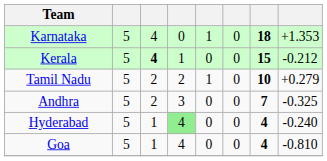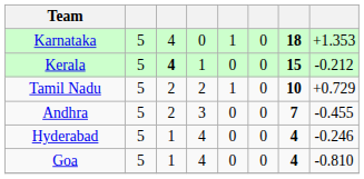 <table class="wikitable" style="text-align:center">
 <tr>
 <th style="width:120px">Team</th>
 <th style="width:25px"></th>
 <th style="width:25px"></th>
 <th style="width:25px"></th>
 <th style="width:25px"></th>
 <th style="width:25px"></th>
 <th style="width:25px"></th>
 <th style="width:40px;"></th>
 </tr>
 <tr style="background:#cfc;">
 <td><a href='#'>Karnataka</a></td>
 <td>5</td>
 <td>4</td>
 <td>0</td>
 <td>1</td>
 <td>0</td>
 <td><strong>18</strong></td>
 <td>+1.353</td>
 </tr>
 <tr style="background:#cfc;">
 <td><a href='#'>Kerala</a></td>
 <td>5</td>
 <td><strong>4</strong></td>
 <td>1</td>
 <td>0</td>
 <td>0</td>
 <td><strong>15</strong></td>
 <td>-0.212</td>
 </tr>
 <tr>
 <td><a href='#'>Tamil Nadu</a></td>
 <td>5</td>
 <td>2</td>
 <td>2</td>
 <td>1</td>
 <td>0</td>
 <td><strong>10</strong></td>
-<td>+0.279</td>
+<td>+0.729</td>
 </tr>
 <tr>
 <td><a href='#'>Andhra</a></td>
 <td>5</td>
 <td>2</td>
 <td>3</td>
 <td>0</td>
 <td>0</td>
 <td><strong>7</strong></td>
-<td>-0.325</td>
+<td>-0.455</td>
 </tr>
 <tr>
 <td><a href='#'>Hyderabad</a></td>
 <td>5</td>
 <td>1</td>
-<td style="background: lightgreen;">4</td>
+<td>4</td>
 <td>0</td>
 <td>0</td>
 <td><strong>4</strong></td>
-<td>-0.240</td>
+<td>-0.246</td>
 </tr>
 <tr>
 <td><a href='#'>Goa</a></td>
 <td>5</td>
 <td>1</td>
 <td>4</td>
 <td>0</td>
 <td>0</td>
 <td><strong>4</strong></td>
 <td>-0.810</td>
 </tr>
 <tr>
 </tr>
 </table>
